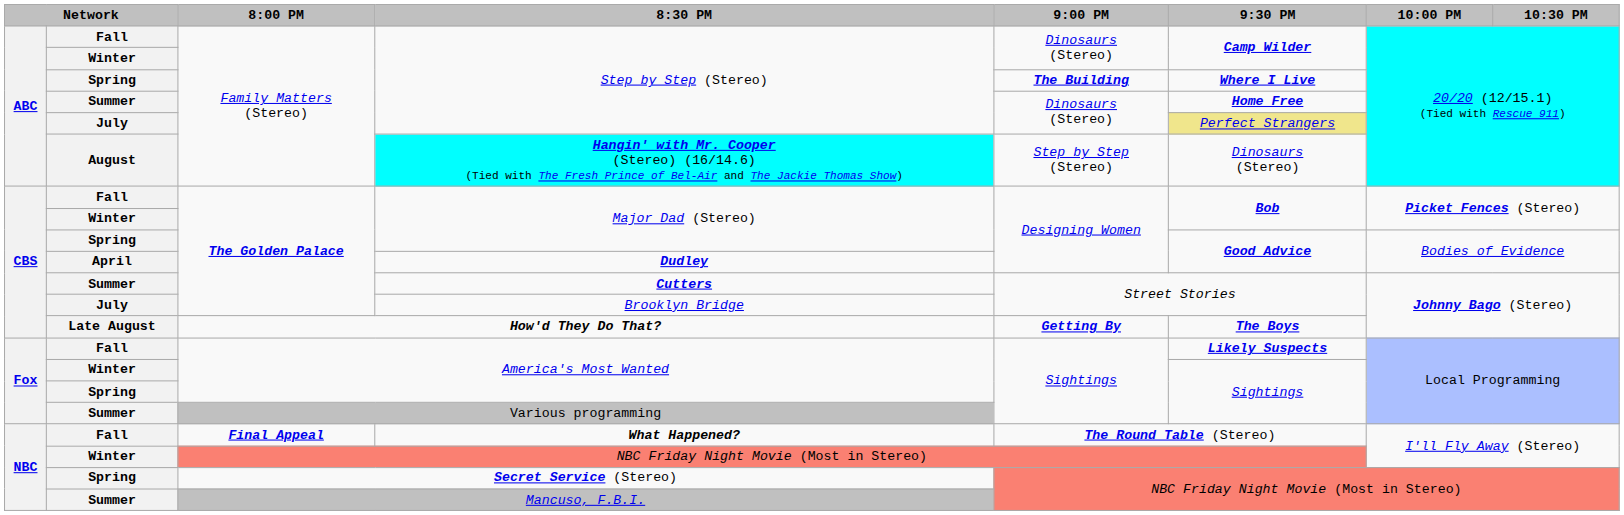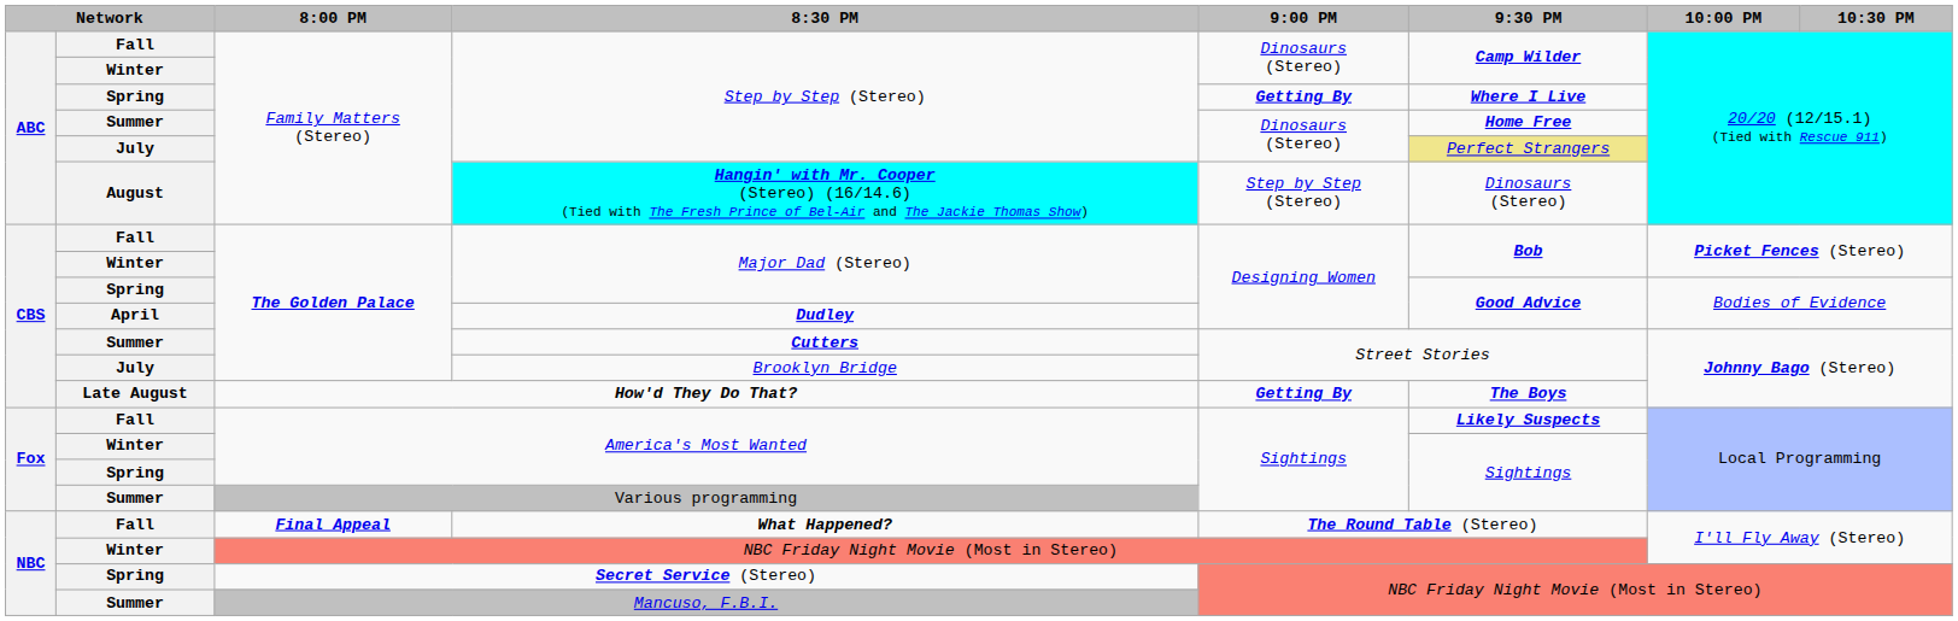 <table class="wikitable" style="width:100%;margin-right:0;text-align:center">
 <tr>
 <th colspan="2" style="background:silver; text-align:center;">Network</th>
 <th style="background:silver; text-align:center;">8:00 PM</th>
 <th style="background:silver; text-align:center;">8:30 PM</th>
 <th style="background:silver; text-align:center;">9:00 PM</th>
 <th style="background:silver; text-align:center;">9:30 PM</th>
 <th style="background:silver; text-align:center;">10:00 PM</th>
 <th style="background:silver; text-align:center;">10:30 PM</th>
 </tr>
 <tr>
 <th rowspan="6"><a href='#'>ABC</a></th>
 <th>Fall</th>
 <td rowspan="6"><em><a href='#'>Family Matters</a></em><br>(Stereo)</td>
 <td rowspan="5"><em><a href='#'>Step by Step</a></em> (Stereo)</td>
 <td rowspan="2"><em><a href='#'>Dinosaurs</a></em><br>(Stereo)</td>
 <td rowspan="2"><strong><em><a href='#'>Camp Wilder</a></em></strong></td>
 <td style="background:#0ff;" rowspan="6" colspan="2"><em><a href='#'>20/20</a></em> (12/15.1)<br><small>(Tied with <em><a href='#'>Rescue 911</a></em>)</small></td>
 </tr>
 <tr>
 <th>Winter</th>
 </tr>
 <tr>
 <th>Spring</th>
-<td><strong><em><a href='#'>The Building</a></em></strong></td>
+<td><strong><em><a href='#'>Getting By</a></em></strong></td>
 <td><strong><em><a href='#'>Where I Live</a></em></strong></td>
 </tr>
 <tr>
 <th>Summer</th>
 <td rowspan="2"><em><a href='#'>Dinosaurs</a></em><br>(Stereo)</td>
 <td><strong><em><a href='#'>Home Free</a></em></strong></td>
 </tr>
 <tr>
 <th>July</th>
 <td style="background: khaki;"><em><a href='#'>Perfect Strangers</a></em></td>
 </tr>
 <tr>
 <th>August</th>
 <td style="background:#0ff;"><strong><em><a href='#'>Hangin' with Mr. Cooper</a></em></strong><br>(Stereo) (16/14.6)<br><small>(Tied with <em><a href='#'>The Fresh Prince of Bel-Air</a></em> and <em><a href='#'>The Jackie Thomas Show</a></em>)</small></td>
 <td><em><a href='#'>Step by Step</a></em><br>(Stereo)</td>
 <td><em><a href='#'>Dinosaurs</a></em><br>(Stereo)</td>
 </tr>
 <tr>
 <th rowspan="7"><a href='#'>CBS</a></th>
 <th>Fall</th>
 <td rowspan="6"><strong><em><a href='#'>The Golden Palace</a></em></strong></td>
 <td rowspan="3"><em><a href='#'>Major Dad</a></em> (Stereo)</td>
 <td rowspan="4"><em><a href='#'>Designing Women</a></em></td>
 <td rowspan="2"><strong><em><a href='#'>Bob</a></em></strong></td>
 <td rowspan="2" colspan="2"><strong><em><a href='#'>Picket Fences</a></em></strong> (Stereo)</td>
 </tr>
 <tr>
 <th>Winter</th>
 </tr>
 <tr>
 <th>Spring</th>
 <td rowspan="2"><strong><em><a href='#'>Good Advice</a></em></strong></td>
 <td rowspan="2" colspan="2"><em><a href='#'>Bodies of Evidence</a></em></td>
 </tr>
 <tr>
 <th>April</th>
 <td><strong><em><a href='#'>Dudley</a></em></strong></td>
 </tr>
 <tr>
 <th>Summer</th>
 <td><strong><em><a href='#'>Cutters</a></em></strong></td>
 <td rowspan="2" colspan="2"><em>Street Stories</em></td>
 <td rowspan="3" colspan="2"><strong><em><a href='#'>Johnny Bago</a></em></strong> (Stereo)</td>
 </tr>
 <tr>
 <th>July</th>
 <td colspan="1"><em><a href='#'>Brooklyn Bridge</a></em></td>
 </tr>
 <tr>
 <th>Late August</th>
 <td colspan="2"><strong><em>How'd They Do That?</em></strong></td>
 <td><strong><em><a href='#'>Getting By</a></em></strong></td>
 <td><strong><em><a href='#'>The Boys</a></em></strong></td>
 </tr>
 <tr>
 <th rowspan="4"><a href='#'>Fox</a></th>
 <th>Fall</th>
 <td rowspan="3" colspan="2"><em><a href='#'>America's Most Wanted</a></em></td>
 <td rowspan="4"><em><a href='#'>Sightings</a></em></td>
 <td><strong><em><a href='#'>Likely Suspects</a></em></strong></td>
 <td style="background:#abbfff;" rowspan="4" colspan="2">Local Programming</td>
 </tr>
 <tr>
 <th>Winter</th>
 <td rowspan="3"><em><a href='#'>Sightings</a></em></td>
 </tr>
 <tr>
 <th>Spring</th>
 </tr>
 <tr>
 <th>Summer</th>
 <td colspan="2" style="background:#C0C0C0;">Various programming</td>
 </tr>
 <tr>
 <th rowspan="5"><a href='#'>NBC</a></th>
 <th>Fall</th>
 <td><strong><em><a href='#'>Final Appeal</a></em></strong></td>
 <td><strong><em>What Happened?</em></strong></td>
 <td colspan="2"><strong><em><a href='#'>The Round Table</a></em></strong> (Stereo)</td>
 <td rowspan="2" colspan="2"><em><a href='#'>I'll Fly Away</a></em> (Stereo)</td>
 </tr>
 <tr>
 <th>Winter</th>
 <td colspan="4" style="background:#FA8072;"><em>NBC Friday Night Movie</em> (Most in Stereo)</td>
 </tr>
 <tr>
 <th>Spring</th>
 <td colspan="2"><strong><em><a href='#'>Secret Service</a></em></strong> (Stereo)</td>
 <td rowspan="2" colspan="4" style="background:#FA8072;"><em>NBC Friday Night Movie</em> (Most in Stereo)</td>
 </tr>
 <tr>
 <th>Summer</th>
 <td colspan="2" bgcolor="#C0C0C0"><em><a href='#'>Mancuso, F.B.I.</a></em> </td>
 </tr>
 </table>
